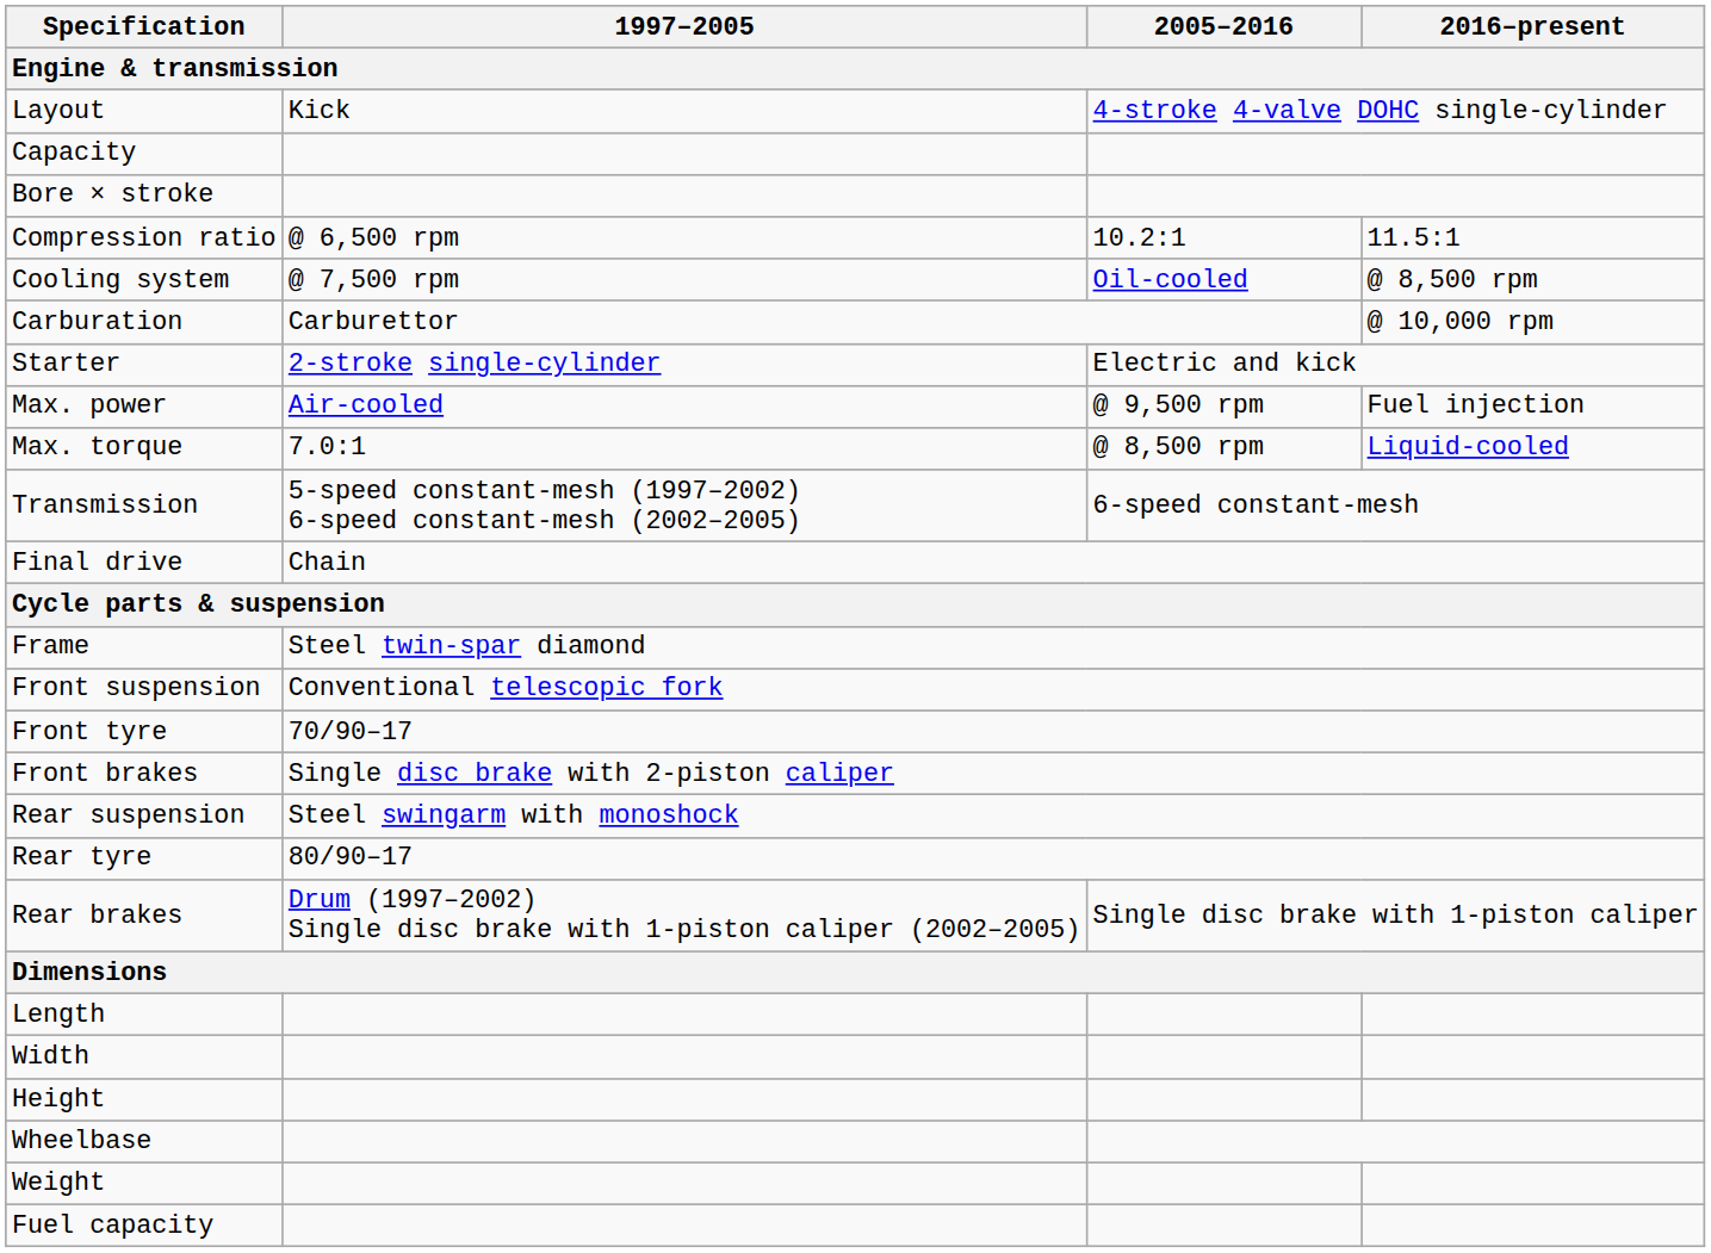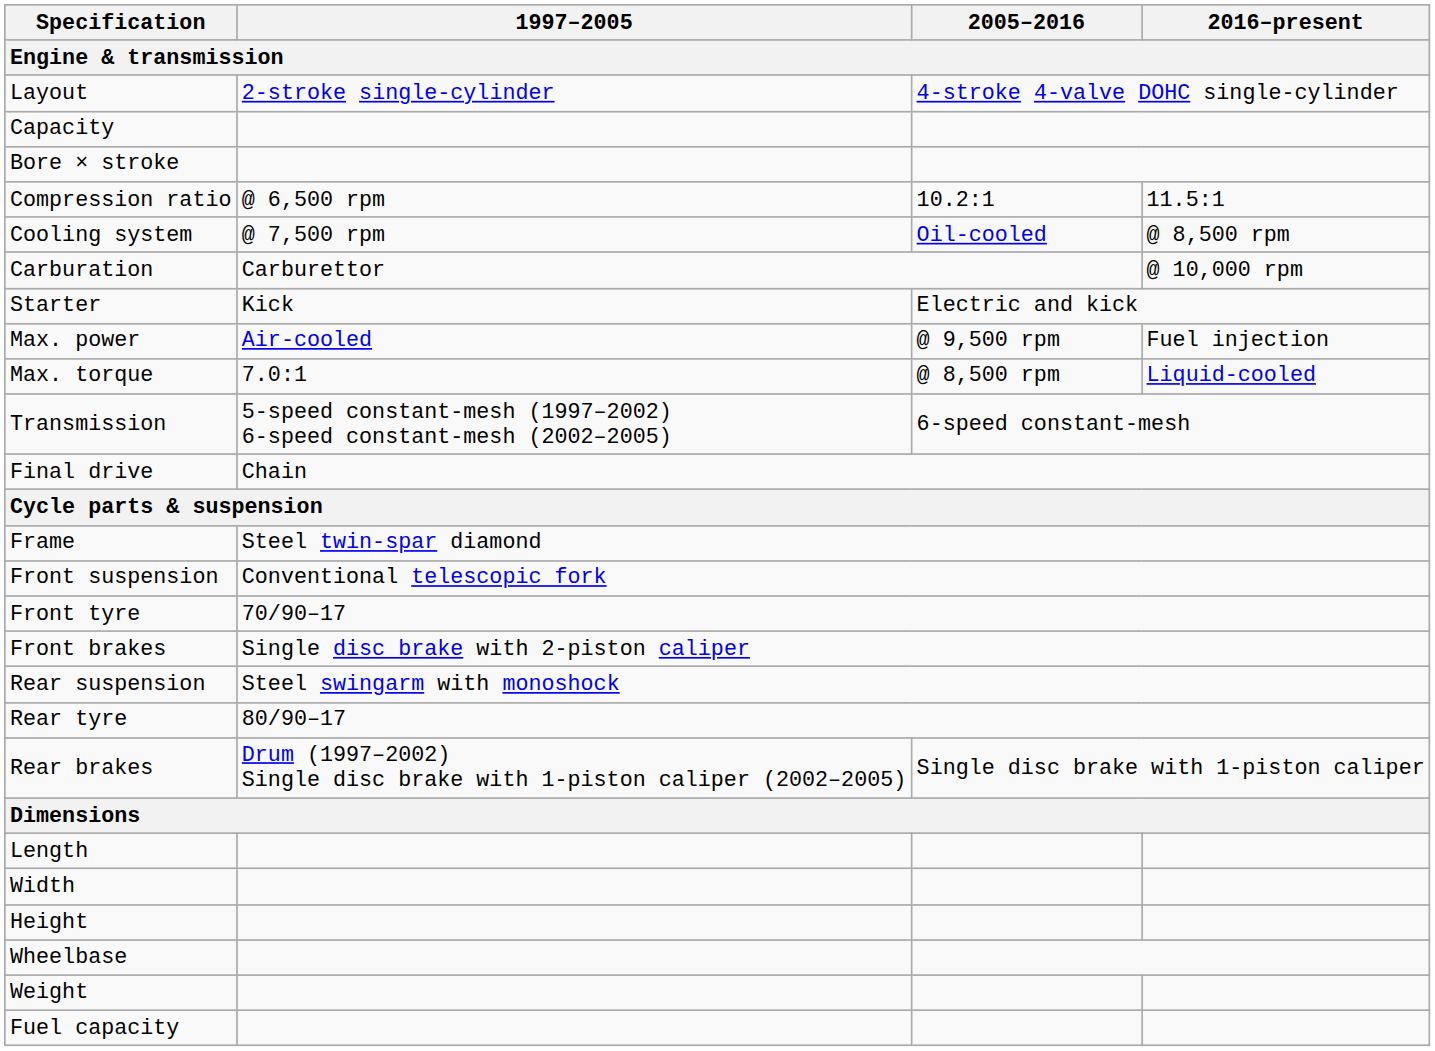 <table class="wikitable">
 <tr>
 <th>Specification</th>
 <th>1997–2005</th>
 <th>2005–2016</th>
 <th>2016–present</th>
 </tr>
 <tr>
 <th colspan="4" style="text-align: left;">Engine & transmission</th>
 </tr>
 <tr>
 <td>Layout</td>
-<td colspan="1">Kick</td>
+<td colspan="1"><a href='#'>2-stroke</a> <a href='#'>single-cylinder</a></td>
 <td colspan="2"><a href='#'>4-stroke</a> <a href='#'>4-valve</a> <a href='#'>DOHC</a> single-cylinder</td>
 </tr>
 <tr>
 <td>Capacity</td>
 <td colspan="1"></td>
 <td colspan="2"></td>
 </tr>
 <tr>
 <td>Bore × stroke</td>
 <td colspan="1"></td>
 <td colspan="2"></td>
 </tr>
 <tr>
 <td>Compression ratio</td>
 <td> @ 6,500 rpm</td>
 <td colspan="1">10.2:1</td>
 <td colspan="1">11.5:1</td>
 </tr>
 <tr>
 <td>Cooling system</td>
 <td> @ 7,500 rpm</td>
 <td colspan="1"><a href='#'>Oil-cooled</a></td>
 <td> @ 8,500 rpm</td>
 </tr>
 <tr>
 <td>Carburation</td>
 <td colspan="2">Carburettor</td>
 <td> @ 10,000 rpm</td>
 </tr>
 <tr>
 <td>Starter</td>
-<td colspan="1"><a href='#'>2-stroke</a> <a href='#'>single-cylinder</a></td>
+<td colspan="1">Kick</td>
 <td colspan="2">Electric and kick</td>
 </tr>
 <tr>
 <td>Max. power</td>
 <td colspan="1"><a href='#'>Air-cooled</a></td>
 <td> @ 9,500 rpm</td>
 <td colspan="1">Fuel injection</td>
 </tr>
 <tr>
 <td>Max. torque</td>
 <td colspan="1">7.0:1</td>
 <td> @ 8,500 rpm</td>
 <td colspan="1"><a href='#'>Liquid-cooled</a></td>
 </tr>
 <tr>
 <td>Transmission</td>
 <td colspan="1">5-speed constant-mesh (1997–2002)<br>6-speed constant-mesh (2002–2005)</td>
 <td colspan="2">6-speed constant-mesh</td>
 </tr>
 <tr>
 <td>Final drive</td>
 <td colspan="3">Chain</td>
 </tr>
 <tr>
 <th colspan="4" style="text-align: left;">Cycle parts & suspension</th>
 </tr>
 <tr>
 <td>Frame</td>
 <td colspan="3">Steel <a href='#'>twin-spar</a> diamond</td>
 </tr>
 <tr>
 <td>Front suspension</td>
 <td colspan="3">Conventional <a href='#'>telescopic fork</a></td>
 </tr>
 <tr>
 <td>Front tyre</td>
 <td colspan="3">70/90–17</td>
 </tr>
 <tr>
 <td>Front brakes</td>
 <td colspan="3">Single <a href='#'>disc brake</a> with 2-piston <a href='#'>caliper</a></td>
 </tr>
 <tr>
 <td>Rear suspension</td>
 <td colspan="3">Steel <a href='#'>swingarm</a> with <a href='#'>monoshock</a></td>
 </tr>
 <tr>
 <td>Rear tyre</td>
 <td colspan="3">80/90–17</td>
 </tr>
 <tr>
 <td>Rear brakes</td>
 <td colspan="1"><a href='#'>Drum</a> (1997–2002)<br>Single disc brake with 1-piston caliper (2002–2005)</td>
 <td colspan="2">Single disc brake with 1-piston caliper</td>
 </tr>
 <tr>
 <th colspan="4" style="text-align: left;">Dimensions</th>
 </tr>
 <tr>
 <td>Length</td>
 <td></td>
 <td></td>
 <td></td>
 </tr>
 <tr>
 <td>Width</td>
 <td></td>
 <td></td>
 <td></td>
 </tr>
 <tr>
 <td>Height</td>
 <td></td>
 <td></td>
 <td></td>
 </tr>
 <tr>
 <td>Wheelbase</td>
 <td colspan="1"></td>
 <td colspan="2"></td>
 </tr>
 <tr>
 <td>Weight</td>
 <td></td>
 <td></td>
 <td></td>
 </tr>
 <tr>
 <td>Fuel capacity</td>
 <td></td>
 <td></td>
 <td></td>
 </tr>
 </table>
